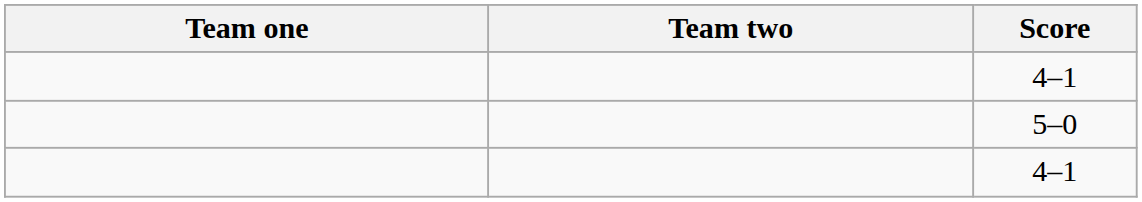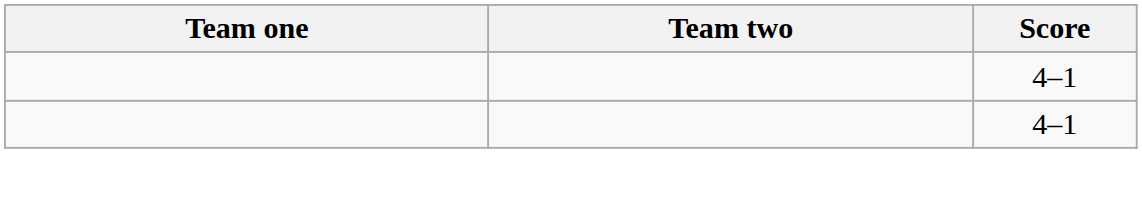 <table class="wikitable" style="text-align: center">
 <tr>
 <th width=250>Team one</th>
 <th width=250>Team two</th>
 <th width=80>Score</th>
 </tr>
 <tr>
 <td></td>
 <td></td>
 <td>4–1</td>
 </tr>
 <tr>
 <td></td>
 <td></td>
-<td>5–0</td>
-</tr>
-<tr>
-<td></td>
-<td></td>
 <td>4–1</td>
 </tr>
 </table>
